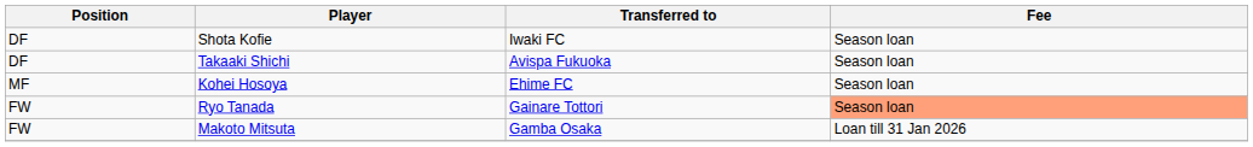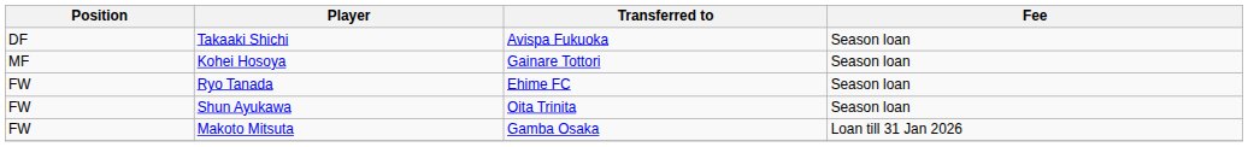 <table class="wikitable sortable" style="width:70%; text-align:center; font-size:100%; text-align:left;">
 <tr>
 <th>Position</th>
 <th>Player</th>
 <th>Transferred to</th>
 <th>Fee</th>
-</tr>
-<tr>
-<td>DF</td>
-<td> Shota Kofie</td>
-<td> Iwaki FC</td>
-<td>Season loan </td>
 </tr>
 <tr>
 <td>DF</td>
 <td> <a href='#'>Takaaki Shichi</a></td>
 <td> <a href='#'>Avispa Fukuoka</a></td>
 <td>Season loan </td>
 </tr>
 <tr>
 <td>MF</td>
 <td> <a href='#'>Kohei Hosoya</a></td>
+<td> <a href='#'>Gainare Tottori</a></td>
+<td>Season loan </td>
+</tr>
+<tr>
+<td>FW</td>
+<td> <a href='#'>Ryo Tanada</a></td>
 <td> <a href='#'>Ehime FC</a></td>
 <td>Season loan </td>
 </tr>
 <tr>
 <td>FW</td>
-<td> <a href='#'>Ryo Tanada</a></td>
-<td> <a href='#'>Gainare Tottori</a></td>
-<td style="background: lightsalmon;">Season loan </td>
+<td> <a href='#'>Shun Ayukawa</a></td>
+<td> <a href='#'>Oita Trinita</a></td>
+<td>Season loan </td>
 </tr>
 <tr>
 <td>FW</td>
 <td> <a href='#'>Makoto Mitsuta</a></td>
 <td> <a href='#'>Gamba Osaka</a></td>
 <td>Loan till 31 Jan 2026 </td>
 </tr>
 <tr>
 </tr>
 </table>
